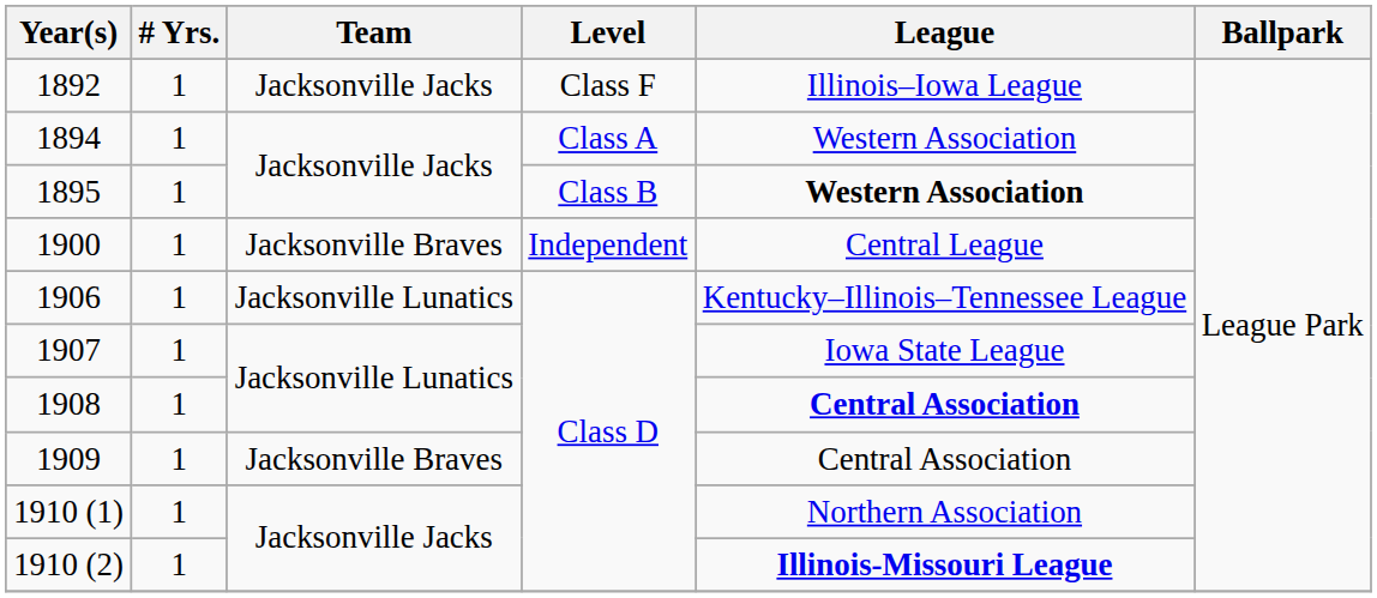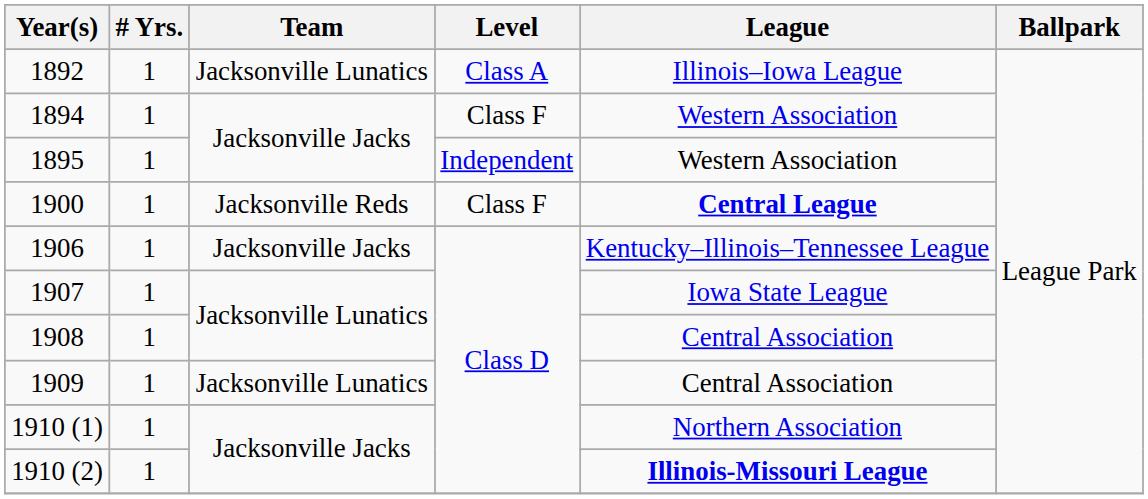 <table class="wikitable" style="text-align:center; font-size: 95%;">
 <tr>
 <th>Year(s)</th>
 <th># Yrs.</th>
 <th>Team</th>
 <th>Level</th>
 <th>League</th>
 <th>Ballpark</th>
 </tr>
 <tr>
 <td>1892</td>
 <td>1</td>
-<td>Jacksonville Jacks</td>
-<td rowspan=1>Class F</td>
+<td>Jacksonville Lunatics</td>
+<td><a href='#'>Class A</a></td>
 <td><a href='#'>Illinois–Iowa League</a></td>
 <td rowspan=10>League Park</td>
 </tr>
 <tr>
 <td>1894</td>
 <td>1</td>
 <td rowspan=2>Jacksonville Jacks</td>
-<td><a href='#'>Class A</a></td>
+<td rowspan=1>Class F</td>
 <td rowspan=1><a href='#'>Western Association</a></td>
 </tr>
 <tr>
 <td>1895</td>
 <td>1</td>
-<td><a href='#'>Class B</a></td>
-<td><strong>Western Association</strong></td>
+<td><a href='#'>Independent</a></td>
+<td>Western Association</td>
 </tr>
 <tr>
 <td>1900</td>
 <td>1</td>
-<td>Jacksonville Braves</td>
-<td><a href='#'>Independent</a></td>
-<td><a href='#'>Central League</a></td>
+<td>Jacksonville Reds</td>
+<td rowspan=1>Class F</td>
+<td><strong><a href='#'>Central League</a></strong></td>
 </tr>
 <tr>
 <td>1906</td>
 <td>1</td>
-<td>Jacksonville Lunatics</td>
+<td>Jacksonville Jacks</td>
 <td rowspan=6><a href='#'>Class D</a></td>
 <td><a href='#'>Kentucky–Illinois–Tennessee League</a></td>
 </tr>
 <tr>
 <td>1907</td>
 <td>1</td>
 <td rowspan=2>Jacksonville Lunatics</td>
 <td><a href='#'>Iowa State League</a></td>
 </tr>
 <tr>
 <td>1908</td>
 <td>1</td>
-<td><strong><a href='#'>Central Association</a></strong></td>
+<td><a href='#'>Central Association</a></td>
 </tr>
 <tr>
 <td>1909</td>
 <td>1</td>
-<td>Jacksonville Braves</td>
+<td>Jacksonville Lunatics</td>
 <td>Central Association</td>
 </tr>
 <tr>
 <td>1910 (1)</td>
 <td>1</td>
 <td rowspan=2>Jacksonville Jacks</td>
 <td><a href='#'>Northern Association</a></td>
 </tr>
 <tr>
 <td>1910 (2)</td>
 <td>1</td>
 <td><strong><a href='#'>Illinois-Missouri League</a></strong></td>
 </tr>
 <tr>
 </tr>
 </table>
